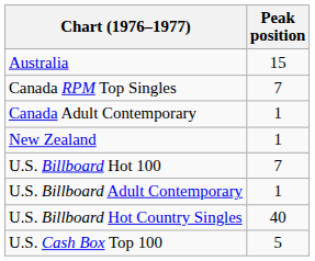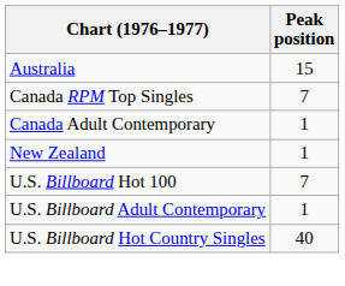 <table class="wikitable sortable">
 <tr>
 <th align="left">Chart (1976–1977)</th>
 <th align="left">Peak<br>position</th>
 </tr>
 <tr>
 <td><a href='#'>Australia</a></td>
 <td style="text-align:center;">15</td>
 </tr>
 <tr>
 <td>Canada <a href='#'><em>RPM</em></a> Top Singles</td>
 <td style="text-align:center;">7</td>
 </tr>
 <tr>
 <td><a href='#'>Canada</a> Adult Contemporary </td>
 <td style="text-align:center;">1</td>
 </tr>
 <tr>
 <td><a href='#'>New Zealand</a></td>
 <td style="text-align:center;">1</td>
 </tr>
 <tr>
 <td>U.S. <em><a href='#'>Billboard</a></em> Hot 100</td>
 <td style="text-align:center;">7</td>
 </tr>
 <tr>
 <td>U.S. <em>Billboard</em> <a href='#'>Adult Contemporary</a></td>
 <td style="text-align:center;">1</td>
 </tr>
 <tr>
 <td>U.S. <em>Billboard</em> <a href='#'>Hot Country Singles</a></td>
 <td style="text-align:center;">40</td>
 </tr>
-<tr>
-<td>U.S. <em><a href='#'>Cash Box</a></em> Top 100</td>
-<td style="text-align:center;">5</td>
-</tr>
 </table>
